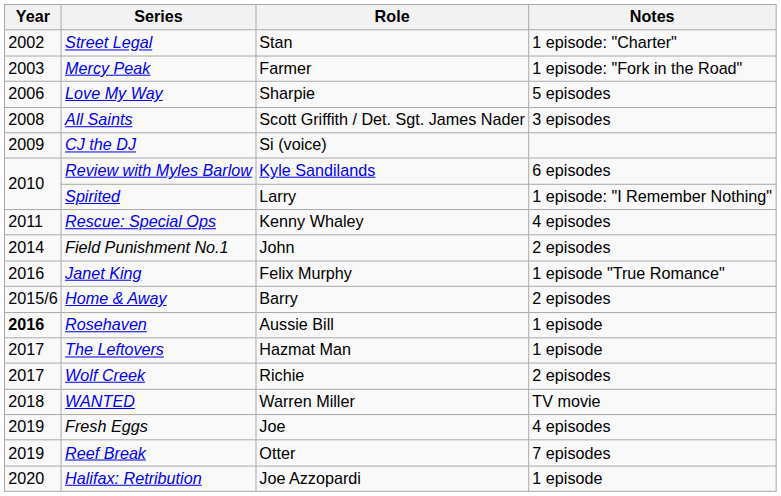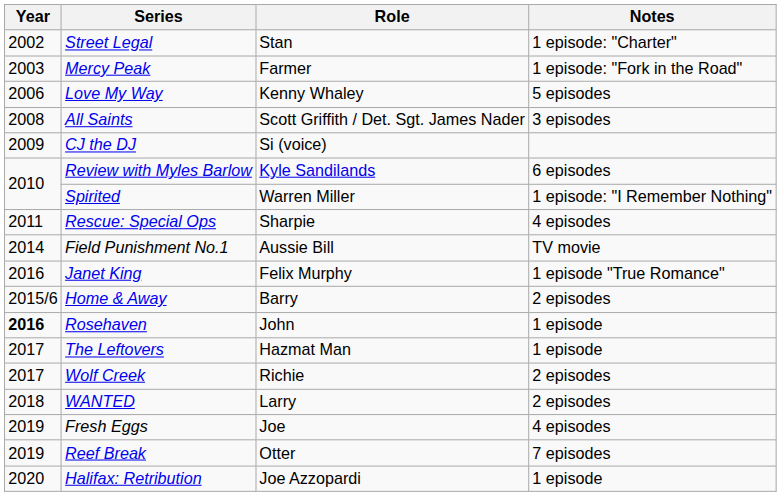 <table class="wikitable">
 <tr>
 <th>Year</th>
 <th>Series</th>
 <th>Role</th>
 <th>Notes</th>
 </tr>
 <tr>
 <td>2002</td>
 <td><em><a href='#'>Street Legal</a></em></td>
 <td>Stan</td>
 <td>1 episode: "Charter"</td>
 </tr>
 <tr>
 <td>2003</td>
 <td><em><a href='#'>Mercy Peak</a></em></td>
 <td>Farmer</td>
 <td>1 episode: "Fork in the Road"</td>
 </tr>
 <tr>
 <td>2006</td>
 <td><em><a href='#'>Love My Way</a></em></td>
-<td>Sharpie</td>
+<td>Kenny Whaley</td>
 <td>5 episodes</td>
 </tr>
 <tr>
 <td>2008</td>
 <td><em><a href='#'>All Saints</a></em></td>
 <td>Scott Griffith / Det. Sgt. James Nader</td>
 <td>3 episodes</td>
 </tr>
 <tr>
 <td>2009</td>
 <td><em><a href='#'>CJ the DJ</a></em></td>
 <td>Si (voice)</td>
 <td></td>
 </tr>
 <tr>
 <td rowspan = '2'>2010</td>
 <td><em><a href='#'>Review with Myles Barlow</a></em></td>
 <td><a href='#'>Kyle Sandilands</a></td>
 <td>6 episodes</td>
 </tr>
 <tr>
 <td><em><a href='#'>Spirited</a></em></td>
-<td>Larry</td>
+<td>Warren Miller</td>
 <td>1 episode: "I Remember Nothing"</td>
 </tr>
 <tr>
 <td>2011</td>
 <td><em><a href='#'>Rescue: Special Ops</a></em></td>
-<td>Kenny Whaley</td>
+<td>Sharpie</td>
 <td>4 episodes</td>
 </tr>
 <tr>
 <td>2014</td>
 <td><em>Field Punishment No.1</em></td>
-<td>John</td>
-<td>2 episodes</td>
+<td>Aussie Bill</td>
+<td>TV movie</td>
 </tr>
 <tr>
 <td>2016</td>
 <td><em><a href='#'>Janet King</a></em></td>
 <td>Felix Murphy</td>
 <td>1 episode "True Romance"</td>
 </tr>
 <tr>
 <td>2015/6</td>
 <td><em><a href='#'>Home & Away</a></em></td>
 <td>Barry</td>
 <td>2 episodes</td>
 </tr>
 <tr>
 <td><strong>2016</strong></td>
 <td><em><a href='#'>Rosehaven</a></em></td>
-<td>Aussie Bill</td>
+<td>John</td>
 <td>1 episode</td>
 </tr>
 <tr>
 <td>2017</td>
 <td><em><a href='#'>The Leftovers</a></em></td>
 <td>Hazmat Man</td>
 <td>1 episode</td>
 </tr>
 <tr>
 <td>2017</td>
 <td><em><a href='#'>Wolf Creek</a></em></td>
 <td>Richie</td>
 <td>2 episodes</td>
 </tr>
 <tr>
 <td>2018</td>
 <td><em><a href='#'>WANTED</a></em></td>
-<td>Warren Miller</td>
-<td>TV movie</td>
+<td>Larry</td>
+<td>2 episodes</td>
 </tr>
 <tr>
 <td>2019</td>
 <td><em>Fresh Eggs</em></td>
 <td>Joe</td>
 <td>4 episodes</td>
 </tr>
 <tr>
 <td>2019</td>
 <td><em><a href='#'>Reef Break</a></em></td>
 <td>Otter</td>
 <td>7 episodes</td>
 </tr>
 <tr>
 <td>2020</td>
 <td><em><a href='#'>Halifax: Retribution</a></em></td>
 <td>Joe Azzopardi</td>
 <td>1 episode</td>
 </tr>
 </table>
